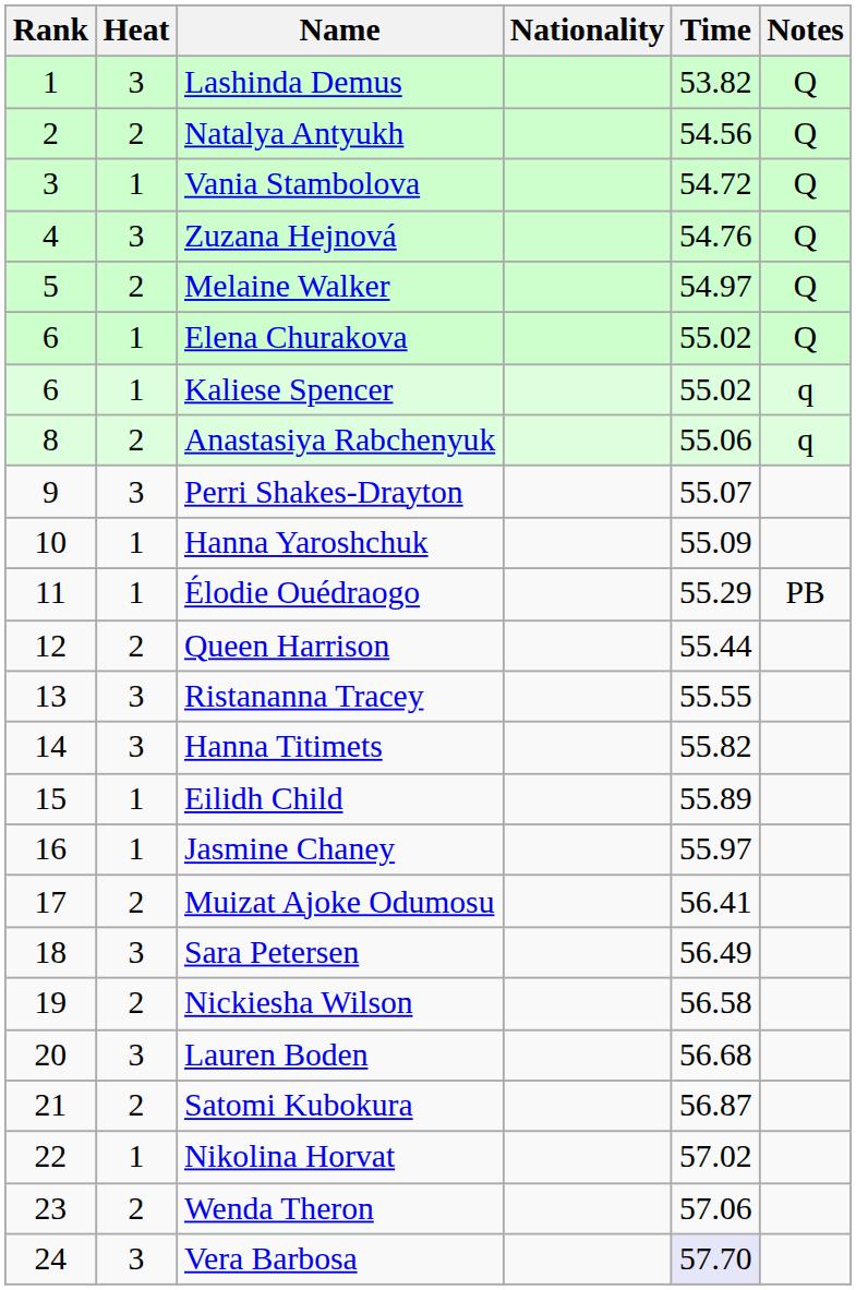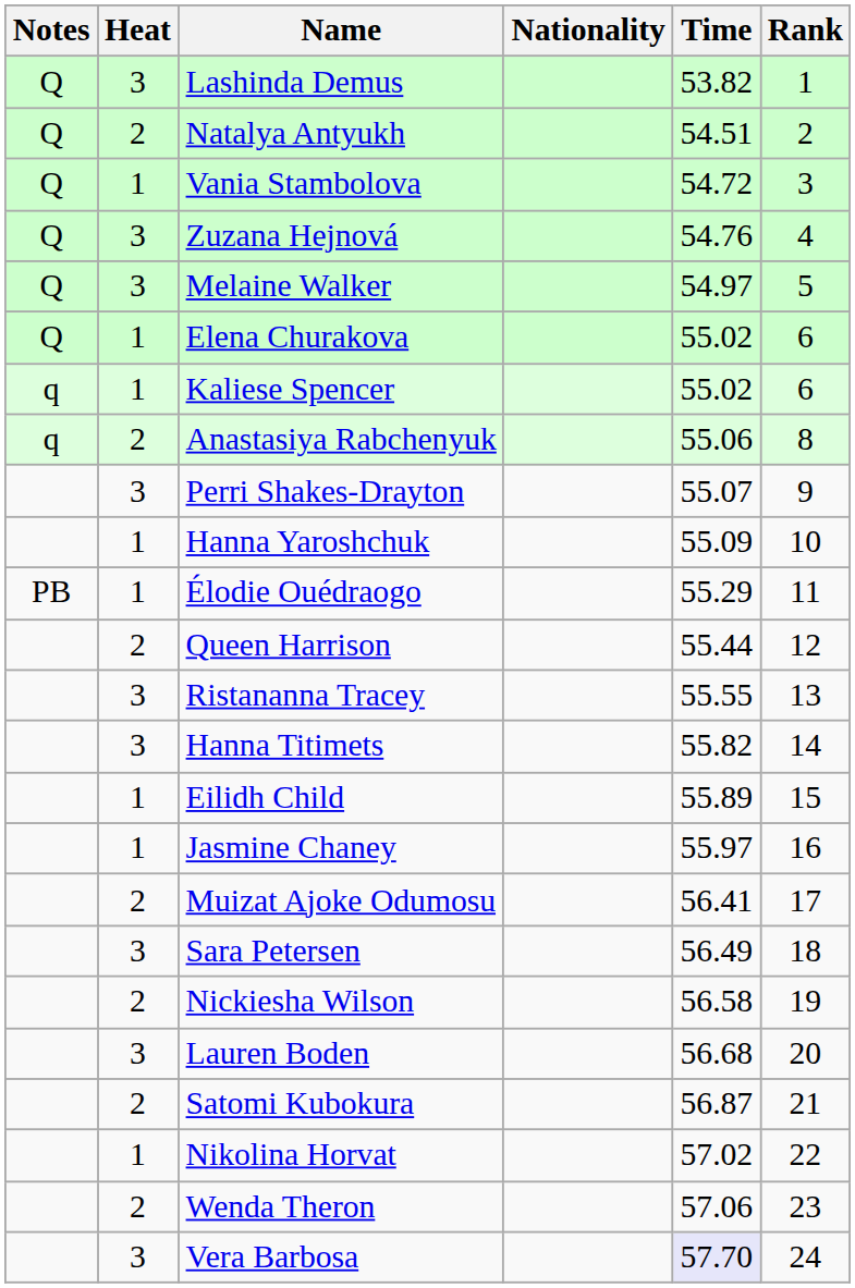 <table class="wikitable sortable" style="text-align:center">
 <tr>
-<th>Rank</th>
+<th>Notes</th>
 <th>Heat</th>
 <th>Name</th>
 <th>Nationality</th>
 <th>Time</th>
-<th>Notes</th>
+<th>Rank</th>
 </tr>
 <tr bgcolor=ccffcc>
-<td>1</td>
+<td>Q</td>
 <td>3</td>
 <td align=left><a href='#'>Lashinda Demus</a></td>
 <td align=left></td>
 <td>53.82</td>
-<td>Q</td>
+<td>1</td>
 </tr>
 <tr bgcolor=ccffcc>
-<td>2</td>
+<td>Q</td>
 <td>2</td>
 <td align=left><a href='#'>Natalya Antyukh</a></td>
 <td align=left></td>
-<td>54.56</td>
-<td>Q</td>
+<td>54.51</td>
+<td>2</td>
 </tr>
 <tr bgcolor=ccffcc>
-<td>3</td>
+<td>Q</td>
 <td>1</td>
 <td align=left><a href='#'>Vania Stambolova</a></td>
 <td align=left></td>
 <td>54.72</td>
-<td>Q</td>
+<td>3</td>
 </tr>
 <tr bgcolor=ccffcc>
-<td>4</td>
+<td>Q</td>
 <td>3</td>
 <td align=left><a href='#'>Zuzana Hejnová</a></td>
 <td align=left></td>
 <td>54.76</td>
-<td>Q</td>
+<td>4</td>
 </tr>
 <tr bgcolor=ccffcc>
-<td>5</td>
-<td>2</td>
+<td>Q</td>
+<td>3</td>
 <td align=left><a href='#'>Melaine Walker</a></td>
 <td align=left></td>
 <td>54.97</td>
-<td>Q</td>
+<td>5</td>
 </tr>
 <tr bgcolor=ccffcc>
-<td>6</td>
+<td>Q</td>
 <td>1</td>
 <td align=left><a href='#'>Elena Churakova</a></td>
 <td align=left></td>
 <td>55.02</td>
-<td>Q</td>
+<td>6</td>
 </tr>
 <tr bgcolor=ddffdd>
-<td>6</td>
+<td>q</td>
 <td>1</td>
 <td align=left><a href='#'>Kaliese Spencer</a></td>
 <td align=left></td>
 <td>55.02</td>
-<td>q</td>
+<td>6</td>
 </tr>
 <tr bgcolor=ddffdd>
-<td>8</td>
+<td>q</td>
 <td>2</td>
 <td align=left><a href='#'>Anastasiya Rabchenyuk</a></td>
 <td align=left></td>
 <td>55.06</td>
-<td>q</td>
+<td>8</td>
 </tr>
 <tr>
-<td>9</td>
+<td></td>
 <td>3</td>
 <td align=left><a href='#'>Perri Shakes-Drayton</a></td>
 <td align=left></td>
 <td>55.07</td>
-<td></td>
+<td>9</td>
 </tr>
 <tr>
-<td>10</td>
+<td></td>
 <td>1</td>
 <td align=left><a href='#'>Hanna Yaroshchuk</a></td>
 <td align=left></td>
 <td>55.09</td>
-<td></td>
+<td>10</td>
 </tr>
 <tr>
-<td>11</td>
+<td>PB</td>
 <td>1</td>
 <td align=left><a href='#'>Élodie Ouédraogo</a></td>
 <td align=left></td>
 <td>55.29</td>
-<td>PB</td>
+<td>11</td>
 </tr>
 <tr>
-<td>12</td>
+<td></td>
 <td>2</td>
 <td align=left><a href='#'>Queen Harrison</a></td>
 <td align=left></td>
 <td>55.44</td>
-<td></td>
+<td>12</td>
 </tr>
 <tr>
-<td>13</td>
+<td></td>
 <td>3</td>
 <td align=left><a href='#'>Ristananna Tracey</a></td>
 <td align=left></td>
 <td>55.55</td>
-<td></td>
+<td>13</td>
 </tr>
 <tr>
-<td>14</td>
+<td></td>
 <td>3</td>
 <td align=left><a href='#'>Hanna Titimets</a></td>
 <td align=left></td>
 <td>55.82</td>
-<td></td>
+<td>14</td>
 </tr>
 <tr>
-<td>15</td>
+<td></td>
 <td>1</td>
 <td align=left><a href='#'>Eilidh Child</a></td>
 <td align=left></td>
 <td>55.89</td>
-<td></td>
+<td>15</td>
 </tr>
 <tr>
-<td>16</td>
+<td></td>
 <td>1</td>
 <td align=left><a href='#'>Jasmine Chaney</a></td>
 <td align=left></td>
 <td>55.97</td>
-<td></td>
+<td>16</td>
 </tr>
 <tr>
-<td>17</td>
+<td></td>
 <td>2</td>
 <td align=left><a href='#'>Muizat Ajoke Odumosu</a></td>
 <td align=left></td>
 <td>56.41</td>
-<td></td>
+<td>17</td>
 </tr>
 <tr>
-<td>18</td>
+<td></td>
 <td>3</td>
 <td align=left><a href='#'>Sara Petersen</a></td>
 <td align=left></td>
 <td>56.49</td>
-<td></td>
+<td>18</td>
 </tr>
 <tr>
-<td>19</td>
+<td></td>
 <td>2</td>
 <td align=left><a href='#'>Nickiesha Wilson</a></td>
 <td align=left></td>
 <td>56.58</td>
-<td></td>
+<td>19</td>
 </tr>
 <tr>
-<td>20</td>
+<td></td>
 <td>3</td>
 <td align=left><a href='#'>Lauren Boden</a></td>
 <td align=left></td>
 <td>56.68</td>
-<td></td>
+<td>20</td>
 </tr>
 <tr>
-<td>21</td>
+<td></td>
 <td>2</td>
 <td align=left><a href='#'>Satomi Kubokura</a></td>
 <td align=left></td>
 <td>56.87</td>
-<td></td>
+<td>21</td>
 </tr>
 <tr>
-<td>22</td>
+<td></td>
 <td>1</td>
 <td align=left><a href='#'>Nikolina Horvat</a></td>
 <td align=left></td>
 <td>57.02</td>
-<td></td>
+<td>22</td>
 </tr>
 <tr>
-<td>23</td>
+<td></td>
 <td>2</td>
 <td align=left><a href='#'>Wenda Theron</a></td>
 <td align=left></td>
 <td>57.06</td>
-<td></td>
+<td>23</td>
 </tr>
 <tr>
-<td>24</td>
+<td></td>
 <td>3</td>
 <td align=left><a href='#'>Vera Barbosa</a></td>
 <td align=left></td>
 <td style="background: lavender;">57.70</td>
-<td></td>
+<td>24</td>
 </tr>
 </table>
